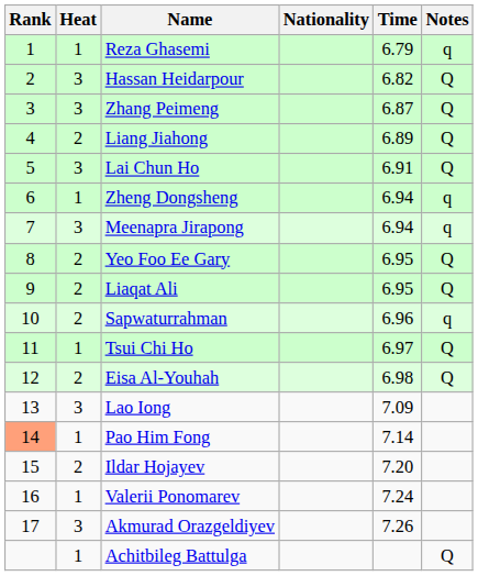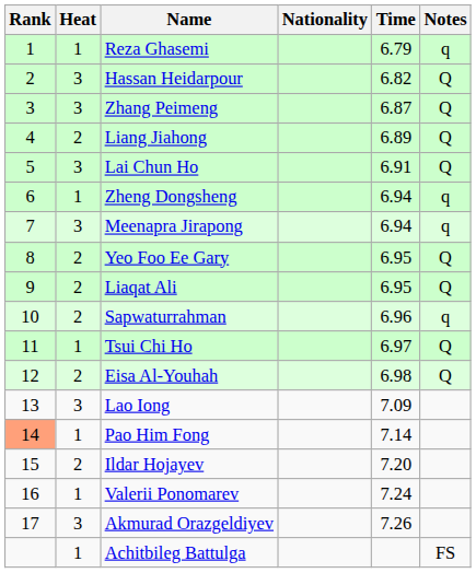 <table class="wikitable sortable" style="text-align:center;font-size:95%">
 <tr>
 <th>Rank</th>
 <th>Heat</th>
 <th>Name</th>
 <th>Nationality</th>
 <th>Time</th>
 <th>Notes</th>
 </tr>
 <tr bgcolor=ccffcc>
 <td>1</td>
 <td>1</td>
 <td align=left><a href='#'>Reza Ghasemi</a></td>
 <td align=left></td>
 <td>6.79</td>
 <td>q</td>
 </tr>
 <tr bgcolor=ccffcc>
 <td>2</td>
 <td>3</td>
 <td align=left><a href='#'>Hassan Heidarpour</a></td>
 <td align=left></td>
 <td>6.82</td>
 <td>Q</td>
 </tr>
 <tr bgcolor=ccffcc>
 <td>3</td>
 <td>3</td>
 <td align=left><a href='#'>Zhang Peimeng</a></td>
 <td align=left></td>
 <td>6.87</td>
 <td>Q</td>
 </tr>
 <tr bgcolor=ccffcc>
 <td>4</td>
 <td>2</td>
 <td align=left><a href='#'>Liang Jiahong</a></td>
 <td align=left></td>
 <td>6.89</td>
 <td>Q</td>
 </tr>
 <tr bgcolor=ccffcc>
 <td>5</td>
 <td>3</td>
 <td align=left><a href='#'>Lai Chun Ho</a></td>
 <td align=left></td>
 <td>6.91</td>
 <td>Q</td>
 </tr>
 <tr bgcolor=ccffcc>
 <td>6</td>
 <td>1</td>
 <td align=left><a href='#'>Zheng Dongsheng</a></td>
 <td align=left></td>
 <td>6.94</td>
 <td>q</td>
 </tr>
 <tr bgcolor=ddffdd>
 <td>7</td>
 <td>3</td>
 <td align=left><a href='#'>Meenapra Jirapong</a></td>
 <td align=left></td>
 <td>6.94</td>
 <td>q</td>
 </tr>
 <tr bgcolor=ccffcc>
 <td>8</td>
 <td>2</td>
 <td align=left><a href='#'>Yeo Foo Ee Gary</a></td>
 <td align=left></td>
 <td>6.95</td>
 <td>Q</td>
 </tr>
 <tr bgcolor=ccffcc>
 <td>9</td>
 <td>2</td>
 <td align=left><a href='#'>Liaqat Ali</a></td>
 <td align=left></td>
 <td>6.95</td>
 <td>Q</td>
 </tr>
 <tr bgcolor=ddffdd>
 <td>10</td>
 <td>2</td>
 <td align=left><a href='#'>Sapwaturrahman</a></td>
 <td align=left></td>
 <td>6.96</td>
 <td>q</td>
 </tr>
 <tr bgcolor=ccffcc>
 <td>11</td>
 <td>1</td>
 <td align=left><a href='#'>Tsui Chi Ho</a></td>
 <td align=left></td>
 <td>6.97</td>
 <td>Q</td>
 </tr>
 <tr bgcolor=ddffdd>
 <td>12</td>
 <td>2</td>
 <td align=left><a href='#'>Eisa Al-Youhah</a></td>
 <td align=left></td>
 <td>6.98</td>
 <td>Q</td>
 </tr>
 <tr>
 <td>13</td>
 <td>3</td>
 <td align=left><a href='#'>Lao Iong</a></td>
 <td align=left></td>
 <td>7.09</td>
 <td></td>
 </tr>
 <tr>
 <td style="background: lightsalmon;">14</td>
 <td>1</td>
 <td align=left><a href='#'>Pao Him Fong</a></td>
 <td align=left></td>
 <td>7.14</td>
 <td></td>
 </tr>
 <tr>
 <td>15</td>
 <td>2</td>
 <td align=left><a href='#'>Ildar Hojayev</a></td>
 <td align=left></td>
 <td>7.20</td>
 <td></td>
 </tr>
 <tr>
 <td>16</td>
 <td>1</td>
 <td align=left><a href='#'>Valerii Ponomarev</a></td>
 <td align=left></td>
 <td>7.24</td>
 <td></td>
 </tr>
 <tr>
 <td>17</td>
 <td>3</td>
 <td align=left><a href='#'>Akmurad Orazgeldiyev</a></td>
 <td align=left></td>
 <td>7.26</td>
 <td></td>
 </tr>
 <tr>
 <td></td>
 <td>1</td>
 <td align=left><a href='#'>Achitbileg Battulga</a></td>
 <td align=left></td>
 <td></td>
-<td>Q</td>
+<td>FS</td>
 </tr>
 </table>
